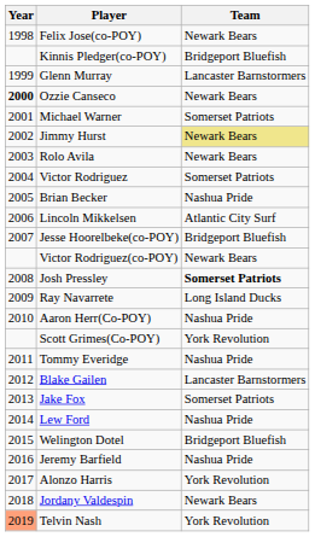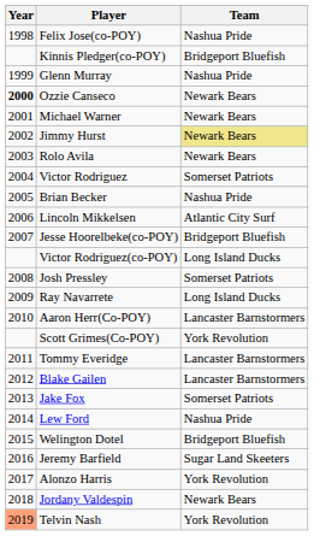 <table class="wikitable">
 <tr>
 <th>Year</th>
 <th>Player</th>
 <th>Team</th>
 </tr>
 <tr>
 <td>1998</td>
 <td>Felix Jose(co-POY)</td>
-<td>Newark Bears</td>
+<td>Nashua Pride</td>
 </tr>
 <tr>
 <td></td>
 <td>Kinnis Pledger(co-POY)</td>
 <td>Bridgeport Bluefish</td>
 </tr>
 <tr>
 <td>1999</td>
 <td>Glenn Murray</td>
-<td>Lancaster Barnstormers</td>
+<td>Nashua Pride</td>
 </tr>
 <tr>
 <td><strong>2000</strong></td>
 <td>Ozzie Canseco</td>
 <td>Newark Bears</td>
 </tr>
 <tr>
 <td>2001</td>
 <td>Michael Warner</td>
-<td>Somerset Patriots</td>
+<td>Newark Bears</td>
 </tr>
 <tr>
 <td>2002</td>
 <td>Jimmy Hurst</td>
 <td style="background: khaki;">Newark Bears</td>
 </tr>
 <tr>
 <td>2003</td>
 <td>Rolo Avila</td>
 <td>Newark Bears</td>
 </tr>
 <tr>
 <td>2004</td>
 <td>Victor Rodriguez</td>
 <td>Somerset Patriots</td>
 </tr>
 <tr>
 <td>2005</td>
 <td>Brian Becker</td>
 <td>Nashua Pride</td>
 </tr>
 <tr>
 <td>2006</td>
 <td>Lincoln Mikkelsen</td>
 <td>Atlantic City Surf</td>
 </tr>
 <tr>
 <td>2007</td>
 <td>Jesse Hoorelbeke(co-POY)</td>
 <td>Bridgeport Bluefish</td>
 </tr>
 <tr>
 <td></td>
 <td>Victor Rodriguez(co-POY)</td>
-<td>Newark Bears</td>
+<td>Long Island Ducks</td>
 </tr>
 <tr>
 <td>2008</td>
 <td>Josh Pressley</td>
-<td><strong>Somerset Patriots</strong></td>
+<td>Somerset Patriots</td>
 </tr>
 <tr>
 <td>2009</td>
 <td>Ray Navarrete</td>
 <td>Long Island Ducks</td>
 </tr>
 <tr>
 <td>2010</td>
 <td>Aaron Herr(Co-POY)</td>
-<td>Nashua Pride</td>
+<td>Lancaster Barnstormers</td>
 </tr>
 <tr>
 <td></td>
 <td>Scott Grimes(Co-POY)</td>
 <td>York Revolution</td>
 </tr>
 <tr>
 <td>2011</td>
 <td>Tommy Everidge</td>
-<td>Nashua Pride</td>
+<td>Lancaster Barnstormers</td>
 </tr>
 <tr>
 <td>2012</td>
 <td><a href='#'>Blake Gailen</a></td>
 <td>Lancaster Barnstormers</td>
 </tr>
 <tr>
 <td>2013</td>
 <td><a href='#'>Jake Fox</a></td>
 <td>Somerset Patriots</td>
 </tr>
 <tr>
 <td>2014</td>
 <td><a href='#'>Lew Ford</a></td>
 <td>Nashua Pride</td>
 </tr>
 <tr>
 <td>2015</td>
 <td>Welington Dotel</td>
 <td>Bridgeport Bluefish</td>
 </tr>
 <tr>
 <td>2016</td>
 <td>Jeremy Barfield</td>
-<td>Nashua Pride</td>
+<td>Sugar Land Skeeters</td>
 </tr>
 <tr>
 <td>2017</td>
 <td>Alonzo Harris</td>
 <td>York Revolution</td>
 </tr>
 <tr>
 <td>2018</td>
 <td><a href='#'>Jordany Valdespin</a></td>
 <td>Newark Bears</td>
 </tr>
 <tr>
 <td style="background: lightsalmon;">2019</td>
 <td>Telvin Nash</td>
 <td>York Revolution</td>
 </tr>
 </table>
